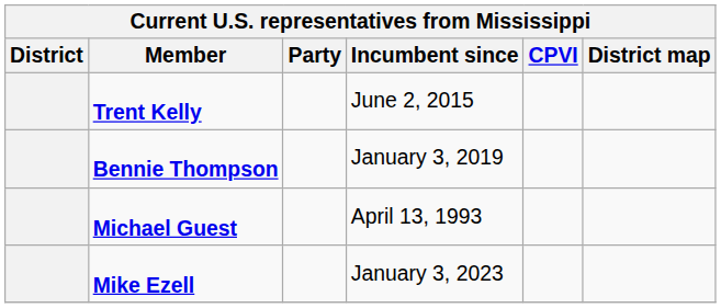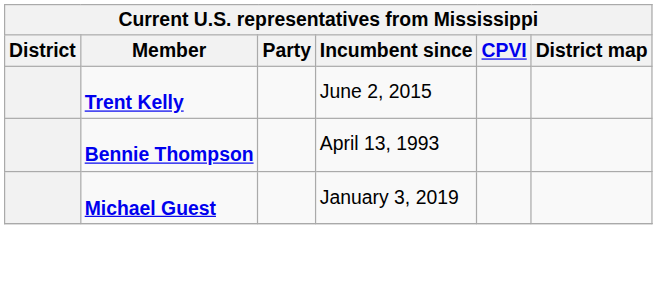 <table class="wikitable sortable">
 <tr>
 <th colspan=6>Current U.S. representatives from Mississippi</th>
 </tr>
 <tr>
 <th>District</th>
 <th>Member<br></th>
 <th>Party</th>
 <th data-sort-type="date">Incumbent since</th>
 <th data-sort-type="number"><a href='#'>CPVI</a><br></th>
 <th class="unsortable">District map</th>
 </tr>
 <tr>
 <th></th>
 <td data-sort-value="Kelly, Trent"><br><strong><a href='#'>Trent Kelly</a></strong><br></td>
 <td></td>
 <td>June 2, 2015</td>
 <td></td>
 <td></td>
 </tr>
 <tr>
 <th></th>
 <td data-sort-value="Thompson, Bennie"><br><strong><a href='#'>Bennie Thompson</a></strong><br></td>
 <td></td>
-<td>January 3, 2019</td>
+<td>April 13, 1993</td>
 <td></td>
 <td></td>
 </tr>
 <tr>
 <th></th>
 <td data-sort-value="Guest, Michael"><br><strong><a href='#'>Michael Guest</a></strong><br></td>
 <td></td>
-<td>April 13, 1993</td>
-<td></td>
-<td></td>
-</tr>
-<tr>
-<th></th>
-<td data-sort-value="Ezell, Mike"><br><strong><a href='#'>Mike Ezell</a></strong><br></td>
-<td></td>
-<td>January 3, 2023</td>
+<td>January 3, 2019</td>
 <td></td>
 <td></td>
 </tr>
 <tr>
 </tr>
 </table>
